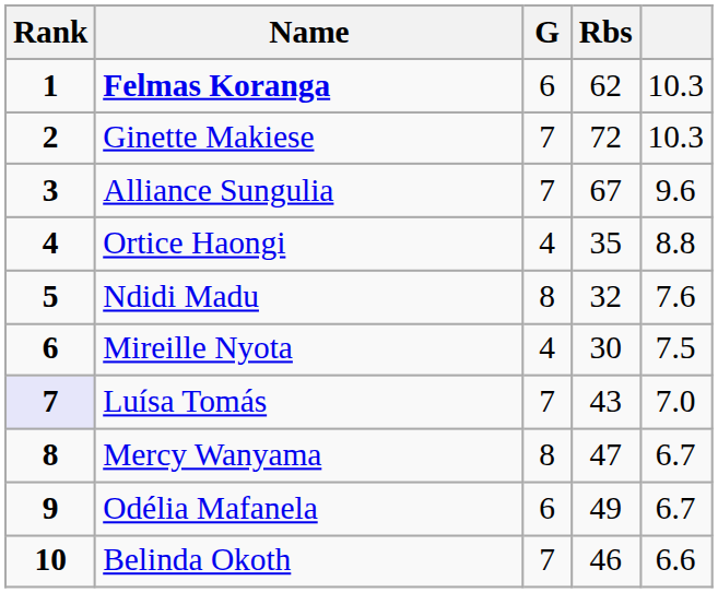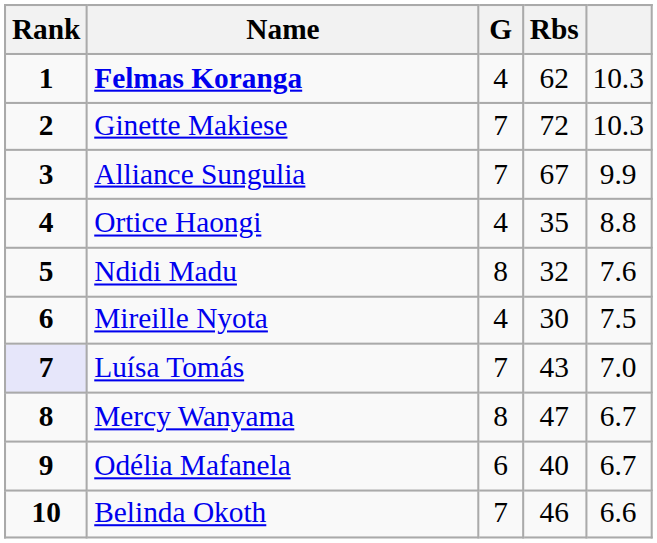 <table class="wikitable" style="text-align:center; font-size:90%;">
 <tr>
 <th width=10px>Rank</th>
 <th width=185px>Name</th>
 <th width=15px>G</th>
 <th width=10px>Rbs</th>
 <th width=10px></th>
 </tr>
 <tr>
 <td><strong>1</strong></td>
 <td align=left> <strong><a href='#'>Felmas Koranga</a></strong></td>
-<td>6</td>
+<td>4</td>
 <td>62</td>
 <td>10.3</td>
 </tr>
 <tr>
 <td><strong>2</strong></td>
 <td align=left> <a href='#'>Ginette Makiese</a></td>
 <td>7</td>
 <td>72</td>
 <td>10.3</td>
 </tr>
 <tr>
 <td><strong>3</strong></td>
 <td align=left> <a href='#'>Alliance Sungulia</a></td>
 <td>7</td>
 <td>67</td>
-<td>9.6</td>
+<td>9.9</td>
 </tr>
 <tr>
 <td><strong>4</strong></td>
 <td align=left> <a href='#'>Ortice Haongi</a></td>
 <td>4</td>
 <td>35</td>
 <td>8.8</td>
 </tr>
 <tr>
 <td><strong>5</strong></td>
 <td align=left> <a href='#'>Ndidi Madu</a></td>
 <td>8</td>
 <td>32</td>
 <td>7.6</td>
 </tr>
 <tr>
 <td><strong>6</strong></td>
 <td align=left> <a href='#'>Mireille Nyota</a></td>
 <td>4</td>
 <td>30</td>
 <td>7.5</td>
 </tr>
 <tr>
 <td style="background: lavender;"><strong>7</strong></td>
 <td align=left> <a href='#'>Luísa Tomás</a></td>
 <td>7</td>
 <td>43</td>
 <td>7.0</td>
 </tr>
 <tr>
 <td><strong>8</strong></td>
 <td align=left> <a href='#'>Mercy Wanyama</a></td>
 <td>8</td>
 <td>47</td>
 <td>6.7</td>
 </tr>
 <tr>
 <td><strong>9</strong></td>
 <td align=left> <a href='#'>Odélia Mafanela</a></td>
 <td>6</td>
-<td>49</td>
+<td>40</td>
 <td>6.7</td>
 </tr>
 <tr>
 <td><strong>10</strong></td>
 <td align=left> <a href='#'>Belinda Okoth</a></td>
 <td>7</td>
 <td>46</td>
 <td>6.6</td>
 </tr>
 </table>
